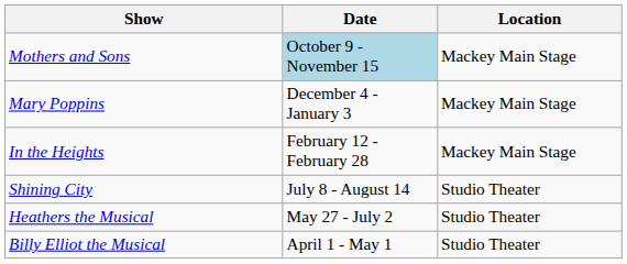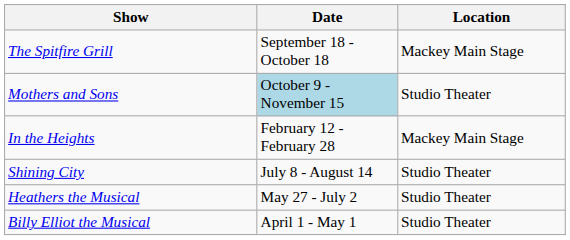 <table class="wikitable" style="font-size:90%; width:60%">
 <tr>
 <th style="width:45%;">Show</th>
 <th style="width:25%;">Date</th>
 <th style="width:30%;">Location</th>
 </tr>
 <tr>
-<td><em><a href='#'>Mothers and Sons</a></em></td>
-<td style="background: lightblue;">October 9 - November 15</td>
+<td><em><a href='#'>The Spitfire Grill</a></em></td>
+<td>September 18 - October 18</td>
 <td>Mackey Main Stage</td>
 </tr>
 <tr>
-<td><em><a href='#'>Mary Poppins</a></em></td>
-<td>December 4 - January 3</td>
-<td>Mackey Main Stage</td>
+<td><em><a href='#'>Mothers and Sons</a></em></td>
+<td style="background: lightblue;">October 9 - November 15</td>
+<td>Studio Theater</td>
 </tr>
 <tr>
 <td><em><a href='#'>In the Heights</a></em></td>
 <td>February 12 - February 28</td>
 <td>Mackey Main Stage</td>
 </tr>
 <tr>
 <td><em><a href='#'>Shining City</a></em></td>
 <td>July 8 - August 14</td>
 <td>Studio Theater</td>
 </tr>
 <tr>
 <td><em><a href='#'>Heathers the Musical</a></em></td>
 <td>May 27 - July 2</td>
 <td>Studio Theater</td>
 </tr>
 <tr>
 <td><em><a href='#'>Billy Elliot the Musical</a></em></td>
 <td>April 1 - May 1</td>
 <td>Studio Theater</td>
 </tr>
 </table>
